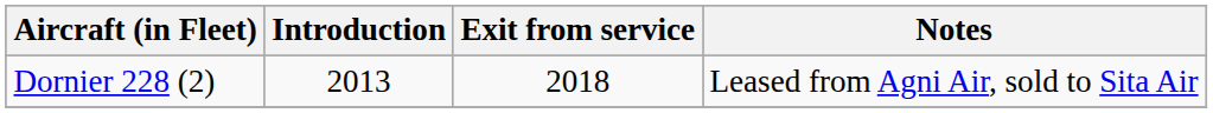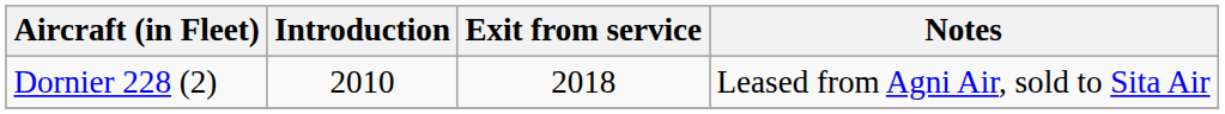 <table class="wikitable" style="margin:1em auto; border-collapse:collapse; text-align: center">
 <tr>
 <th>Aircraft (in Fleet)</th>
 <th>Introduction</th>
 <th>Exit from service</th>
 <th>Notes</th>
 </tr>
 <tr>
 <td align=left><a href='#'>Dornier 228</a> (2)</td>
-<td>2013</td>
+<td>2010</td>
 <td>2018</td>
 <td>Leased from <a href='#'>Agni Air</a>, sold to <a href='#'>Sita Air</a></td>
 </tr>
 <tr>
 </tr>
 </table>
